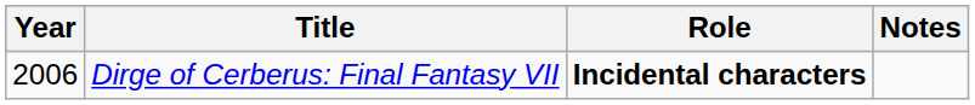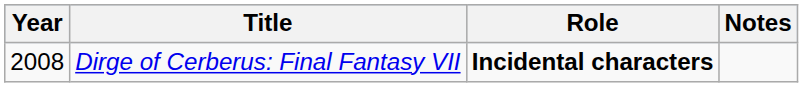 <table class="wikitable sortable">
 <tr style="background:#b0c4de; text-align:center;">
 <th>Year</th>
 <th>Title</th>
 <th>Role</th>
 <th>Notes</th>
 </tr>
 <tr>
-<td>2006</td>
+<td>2008</td>
 <td><em><a href='#'>Dirge of Cerberus: Final Fantasy VII</a></em></td>
 <td><strong>Incidental characters</strong></td>
 <td></td>
 </tr>
 </table>
